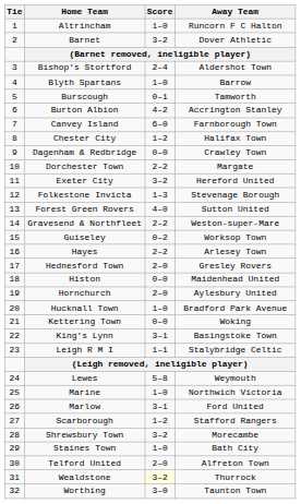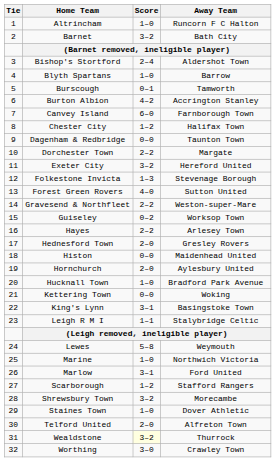 <table class="wikitable" style="text-align:center;">
 <tr>
 <th width=20>Tie</th>
 <th width=175>Home Team</th>
 <th width=20>Score</th>
 <th width=175>Away Team</th>
 </tr>
 <tr>
 <td>1</td>
 <td>Altrincham</td>
 <td>1–0</td>
 <td>Runcorn F C Halton</td>
 </tr>
 <tr>
 <td>2</td>
 <td>Barnet</td>
 <td>3–2</td>
-<td>Dover Athletic</td>
+<td>Bath City</td>
 </tr>
 <tr>
 <td></td>
 <th colspan="5">(Barnet removed, ineligible player)</th>
 </tr>
 <tr>
 <td>3</td>
 <td>Bishop's Stortford</td>
 <td>2–4</td>
 <td>Aldershot Town</td>
 </tr>
 <tr>
 <td>4</td>
 <td>Blyth Spartans</td>
 <td>1–0</td>
 <td>Barrow</td>
 </tr>
 <tr>
 <td>5</td>
 <td>Burscough</td>
 <td>0–1</td>
 <td>Tamworth</td>
 </tr>
 <tr>
 <td>6</td>
 <td>Burton Albion</td>
 <td>4–2</td>
 <td>Accrington Stanley</td>
 </tr>
 <tr>
 <td>7</td>
 <td>Canvey Island</td>
 <td>6–0</td>
 <td>Farnborough Town</td>
 </tr>
 <tr>
 <td>8</td>
 <td>Chester City</td>
 <td>1–2</td>
 <td>Halifax Town</td>
 </tr>
 <tr>
 <td>9</td>
 <td>Dagenham & Redbridge</td>
 <td>0–0</td>
-<td>Crawley Town</td>
+<td>Taunton Town</td>
 </tr>
 <tr>
 <td>10</td>
 <td>Dorchester Town</td>
 <td>2–2</td>
 <td>Margate</td>
 </tr>
 <tr>
 <td>11</td>
 <td>Exeter City</td>
 <td>3–2</td>
 <td>Hereford United</td>
 </tr>
 <tr>
 <td>12</td>
 <td>Folkestone Invicta</td>
 <td>1–3</td>
 <td>Stevenage Borough</td>
 </tr>
 <tr>
 <td>13</td>
 <td>Forest Green Rovers</td>
 <td>4–0</td>
 <td>Sutton United</td>
 </tr>
 <tr>
 <td>14</td>
 <td>Gravesend & Northfleet</td>
 <td>2–2</td>
 <td>Weston-super-Mare</td>
 </tr>
 <tr>
 <td>15</td>
 <td>Guiseley</td>
 <td>0–2</td>
 <td>Worksop Town</td>
 </tr>
 <tr>
 <td>16</td>
 <td>Hayes</td>
 <td>2–2</td>
 <td>Arlesey Town</td>
 </tr>
 <tr>
 <td>17</td>
 <td>Hednesford Town</td>
 <td>2–0</td>
 <td>Gresley Rovers</td>
 </tr>
 <tr>
 <td>18</td>
 <td>Histon</td>
 <td>0–0</td>
 <td>Maidenhead United</td>
 </tr>
 <tr>
 <td>19</td>
 <td>Hornchurch</td>
 <td>2–0</td>
 <td>Aylesbury United</td>
 </tr>
 <tr>
 <td>20</td>
 <td>Hucknall Town</td>
 <td>1–0</td>
 <td>Bradford Park Avenue</td>
 </tr>
 <tr>
 <td>21</td>
 <td>Kettering Town</td>
 <td>0–0</td>
 <td>Woking</td>
 </tr>
 <tr>
 <td>22</td>
 <td>King's Lynn</td>
 <td>3–1</td>
 <td>Basingstoke Town</td>
 </tr>
 <tr>
 <td>23</td>
 <td>Leigh R M I</td>
 <td>1–1</td>
 <td>Stalybridge Celtic</td>
 </tr>
 <tr>
 <td></td>
 <th colspan="5">(Leigh removed, ineligible player)</th>
 </tr>
 <tr>
 <td>24</td>
 <td>Lewes</td>
 <td>5–8</td>
 <td>Weymouth</td>
 </tr>
 <tr>
 <td>25</td>
 <td>Marine</td>
 <td>1–0</td>
 <td>Northwich Victoria</td>
 </tr>
 <tr>
 <td>26</td>
 <td>Marlow</td>
 <td>3–1</td>
 <td>Ford United</td>
 </tr>
 <tr>
 <td>27</td>
 <td>Scarborough</td>
 <td>1–2</td>
 <td>Stafford Rangers</td>
 </tr>
 <tr>
 <td>28</td>
 <td>Shrewsbury Town</td>
 <td>3–2</td>
 <td>Morecambe</td>
 </tr>
 <tr>
 <td>29</td>
 <td>Staines Town</td>
 <td>1–0</td>
-<td>Bath City</td>
+<td>Dover Athletic</td>
 </tr>
 <tr>
 <td>30</td>
 <td>Telford United</td>
 <td>2–0</td>
 <td>Alfreton Town</td>
 </tr>
 <tr>
 <td>31</td>
 <td>Wealdstone</td>
 <td style="background: lightyellow;">3–2</td>
 <td>Thurrock</td>
 </tr>
 <tr>
 <td>32</td>
 <td>Worthing</td>
 <td>3–0</td>
-<td>Taunton Town</td>
+<td>Crawley Town</td>
 </tr>
 </table>
